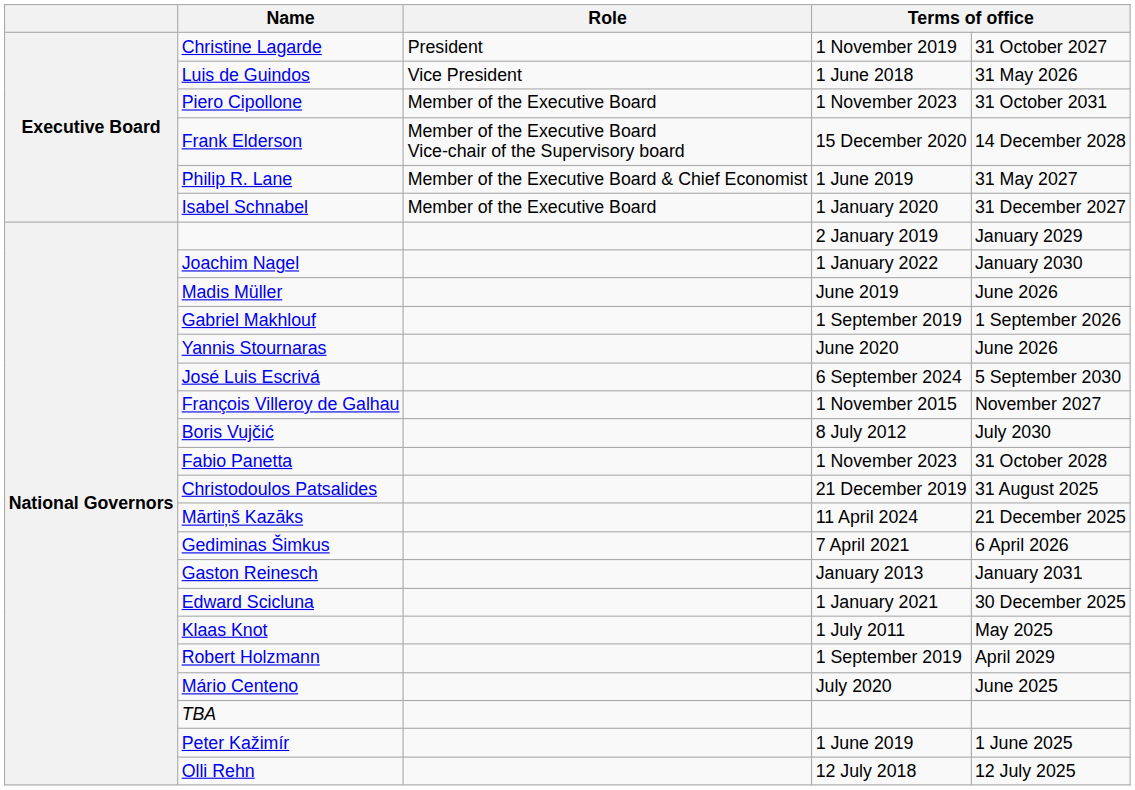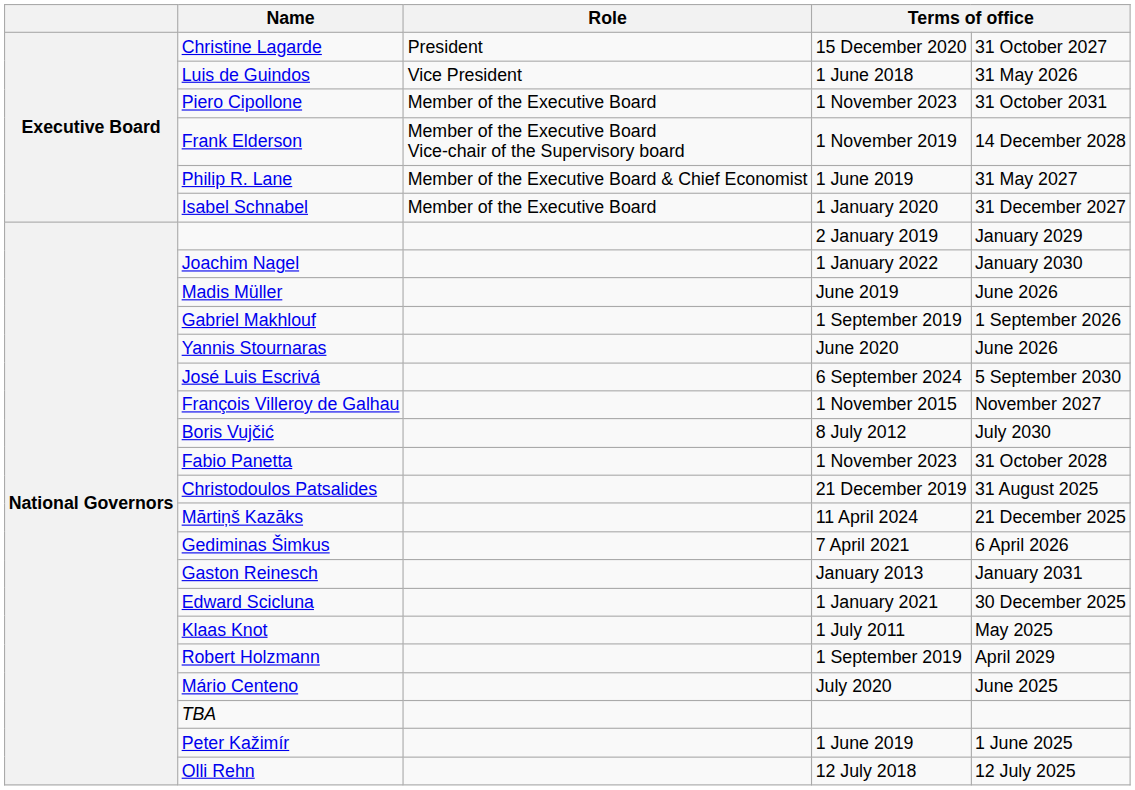 <table class="wikitable">
 <tr>
 <th></th>
 <th>Name</th>
 <th>Role</th>
 <th colspan="2" align="Center">Terms of office</th>
 </tr>
 <tr>
 <th rowspan="6" align="Center">Executive Board</th>
 <td> <a href='#'>Christine Lagarde</a></td>
 <td>President</td>
-<td>1 November 2019</td>
+<td>15 December 2020</td>
 <td>31 October 2027</td>
 </tr>
 <tr>
 <td> <a href='#'>Luis de Guindos</a></td>
 <td>Vice President</td>
 <td>1 June 2018</td>
 <td>31 May 2026</td>
 </tr>
 <tr>
 <td> <a href='#'>Piero Cipollone</a></td>
 <td>Member of the Executive Board</td>
 <td>1 November 2023</td>
 <td>31 October 2031</td>
 </tr>
 <tr>
 <td> <a href='#'>Frank Elderson</a></td>
 <td>Member of the Executive Board<br>Vice-chair of the Supervisory board</td>
-<td>15 December 2020</td>
+<td>1 November 2019</td>
 <td>14 December 2028</td>
 </tr>
 <tr>
 <td> <a href='#'>Philip R. Lane</a></td>
 <td>Member of the Executive Board & Chief Economist</td>
 <td>1 June 2019</td>
 <td>31 May 2027</td>
 </tr>
 <tr>
 <td> <a href='#'>Isabel Schnabel</a></td>
 <td>Member of the Executive Board</td>
 <td>1 January 2020</td>
 <td>31 December 2027</td>
 </tr>
 <tr>
 <th rowspan="20">National Governors</th>
 <td> </td>
 <td></td>
 <td>2 January 2019</td>
 <td>January 2029</td>
 </tr>
 <tr>
 <td> <a href='#'>Joachim Nagel</a></td>
 <td></td>
 <td>1 January 2022</td>
 <td>January 2030</td>
 </tr>
 <tr>
 <td> <a href='#'>Madis Müller</a></td>
 <td></td>
 <td>June 2019</td>
 <td>June 2026</td>
 </tr>
 <tr>
 <td> <a href='#'>Gabriel Makhlouf</a></td>
 <td></td>
 <td>1 September 2019</td>
 <td>1 September 2026</td>
 </tr>
 <tr>
 <td> <a href='#'>Yannis Stournaras</a></td>
 <td></td>
 <td>June 2020</td>
 <td>June 2026</td>
 </tr>
 <tr>
 <td> <a href='#'>José Luis Escrivá</a></td>
 <td></td>
 <td>6 September 2024</td>
 <td>5 September 2030</td>
 </tr>
 <tr>
 <td> <a href='#'>François Villeroy de Galhau</a></td>
 <td></td>
 <td>1 November 2015</td>
 <td>November 2027</td>
 </tr>
 <tr>
 <td> <a href='#'>Boris Vujčić</a></td>
 <td></td>
 <td>8 July 2012</td>
 <td>July 2030</td>
 </tr>
 <tr>
 <td> <a href='#'>Fabio Panetta</a></td>
 <td></td>
 <td>1 November 2023</td>
 <td>31 October 2028</td>
 </tr>
 <tr>
 <td>  <a href='#'>Christodoulos Patsalides</a></td>
 <td></td>
 <td>21 December 2019</td>
 <td>31 August 2025</td>
 </tr>
 <tr>
 <td> <a href='#'>Mārtiņš Kazāks</a></td>
 <td></td>
 <td>11 April 2024</td>
 <td>21 December 2025</td>
 </tr>
 <tr>
 <td> <a href='#'>Gediminas Šimkus</a></td>
 <td></td>
 <td>7 April 2021</td>
 <td>6 April 2026</td>
 </tr>
 <tr>
 <td> <a href='#'>Gaston Reinesch</a></td>
 <td></td>
 <td>January 2013</td>
 <td>January 2031</td>
 </tr>
 <tr>
 <td> <a href='#'>Edward Scicluna</a></td>
 <td></td>
 <td>1 January 2021</td>
 <td>30 December 2025</td>
 </tr>
 <tr>
 <td> <a href='#'>Klaas Knot</a></td>
 <td></td>
 <td>1 July 2011</td>
 <td>May 2025</td>
 </tr>
 <tr>
 <td> <a href='#'>Robert Holzmann</a></td>
 <td></td>
 <td>1 September 2019</td>
 <td>April 2029</td>
 </tr>
 <tr>
 <td> <a href='#'>Mário Centeno</a></td>
 <td></td>
 <td>July 2020</td>
 <td>June 2025</td>
 </tr>
 <tr>
 <td> <em>TBA</em></td>
 <td></td>
 <td></td>
 <td></td>
 </tr>
 <tr>
 <td> <a href='#'>Peter Kažimír</a></td>
 <td></td>
 <td>1 June 2019</td>
 <td>1 June 2025</td>
 </tr>
 <tr>
 <td> <a href='#'>Olli Rehn</a></td>
 <td></td>
 <td>12 July 2018</td>
 <td>12 July 2025</td>
 </tr>
 </table>
